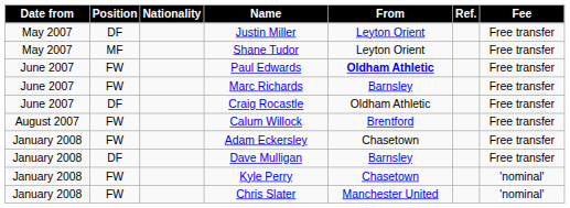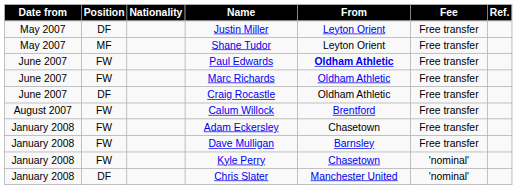 <table class="wikitable" style="text-align:center; font-size:90%; ">
 <tr>
 <th style="background:#000000; color:white; width:100px;">Date from</th>
 <th style="background:#000000; color:white; width:50px;">Position</th>
 <th style="background:#000000; color:white; width:50px;">Nationality</th>
 <th style="background:#000000; color:white; width:150px;">Name</th>
 <th style="background:#000000; color:white; width:150px;">From</th>
+<th style="background:#000000; color:white; width:100px;">Fee</th>
 <th style="background:#000000; color:white; width:25px;">Ref.</th>
-<th style="background:#000000; color:white; width:100px;">Fee</th>
 </tr>
 <tr>
 <td>May 2007</td>
 <td>DF</td>
 <td></td>
 <td><a href='#'>Justin Miller</a></td>
 <td><a href='#'>Leyton Orient</a></td>
+<td>Free transfer</td>
 <td></td>
-<td>Free transfer</td>
 </tr>
 <tr>
 <td>May 2007</td>
 <td>MF</td>
 <td></td>
 <td><a href='#'>Shane Tudor</a></td>
 <td>Leyton Orient</td>
+<td>Free transfer</td>
 <td></td>
-<td>Free transfer</td>
 </tr>
 <tr>
 <td>June 2007</td>
 <td>FW</td>
 <td></td>
 <td><a href='#'>Paul Edwards</a></td>
 <td><strong><a href='#'>Oldham Athletic</a></strong></td>
+<td>Free transfer</td>
 <td></td>
-<td>Free transfer</td>
 </tr>
 <tr>
 <td>June 2007</td>
 <td>FW</td>
 <td></td>
 <td><a href='#'>Marc Richards</a></td>
-<td><a href='#'>Barnsley</a></td>
+<td><a href='#'>Oldham Athletic</a></td>
+<td>Free transfer</td>
 <td></td>
-<td>Free transfer</td>
 </tr>
 <tr>
 <td>June 2007</td>
 <td>DF</td>
 <td></td>
 <td><a href='#'>Craig Rocastle</a></td>
 <td>Oldham Athletic</td>
+<td>Free transfer</td>
 <td></td>
-<td>Free transfer</td>
 </tr>
 <tr>
 <td>August 2007</td>
 <td>FW</td>
 <td></td>
 <td><a href='#'>Calum Willock</a></td>
 <td><a href='#'>Brentford</a></td>
+<td>Free transfer</td>
 <td></td>
-<td>Free transfer</td>
 </tr>
 <tr>
 <td>January 2008</td>
 <td>FW</td>
 <td></td>
 <td><a href='#'>Adam Eckersley</a></td>
 <td>Chasetown</td>
+<td>Free transfer</td>
 <td></td>
-<td>Free transfer</td>
 </tr>
 <tr>
 <td>January 2008</td>
-<td>DF</td>
+<td>FW</td>
 <td></td>
 <td><a href='#'>Dave Mulligan</a></td>
 <td><a href='#'>Barnsley</a></td>
+<td>Free transfer</td>
 <td></td>
-<td>Free transfer</td>
 </tr>
 <tr>
 <td>January 2008</td>
 <td>FW</td>
 <td></td>
 <td><a href='#'>Kyle Perry</a></td>
 <td><a href='#'>Chasetown</a></td>
+<td>'nominal'</td>
 <td></td>
-<td>'nominal'</td>
 </tr>
 <tr>
 <td>January 2008</td>
-<td>FW</td>
+<td>DF</td>
 <td></td>
 <td><a href='#'>Chris Slater</a></td>
 <td><a href='#'>Manchester United</a></td>
+<td>'nominal'</td>
 <td></td>
-<td>'nominal'</td>
 </tr>
 </table>
